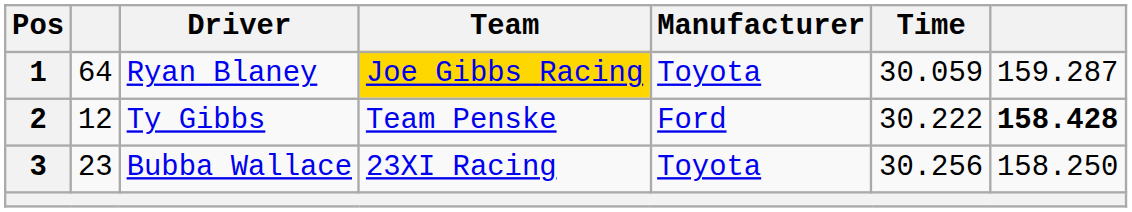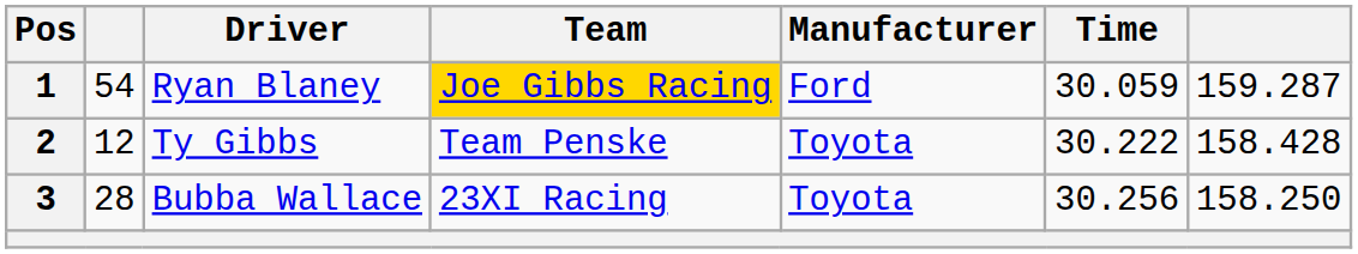 <table class="wikitable" style="font-size:95%">
 <tr>
 <th>Pos</th>
 <th></th>
 <th>Driver</th>
 <th>Team</th>
 <th>Manufacturer</th>
 <th>Time</th>
 <th></th>
 </tr>
 <tr>
 <th>1</th>
-<td>64</td>
+<td>54</td>
 <td><a href='#'>Ryan Blaney</a></td>
 <td style="background: gold;"><a href='#'>Joe Gibbs Racing</a></td>
-<td><a href='#'>Toyota</a></td>
+<td><a href='#'>Ford</a></td>
 <td>30.059</td>
 <td>159.287</td>
 </tr>
 <tr>
 <th>2</th>
 <td>12</td>
 <td><a href='#'>Ty Gibbs</a></td>
 <td><a href='#'>Team Penske</a></td>
-<td><a href='#'>Ford</a></td>
+<td><a href='#'>Toyota</a></td>
 <td>30.222</td>
-<td><strong>158.428</strong></td>
+<td>158.428</td>
 </tr>
 <tr>
 <th>3</th>
-<td>23</td>
+<td>28</td>
 <td><a href='#'>Bubba Wallace</a></td>
 <td><a href='#'>23XI Racing</a></td>
 <td><a href='#'>Toyota</a></td>
 <td>30.256</td>
 <td>158.250</td>
 </tr>
 <tr>
 <th colspan="7"></th>
 </tr>
 </table>
